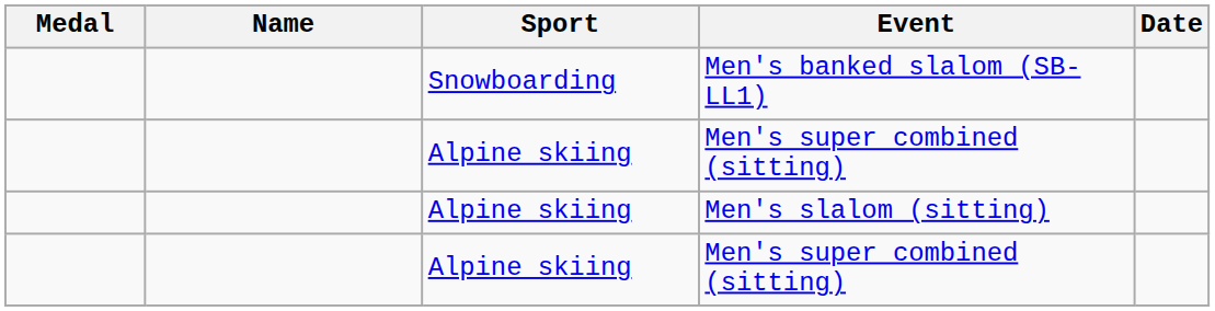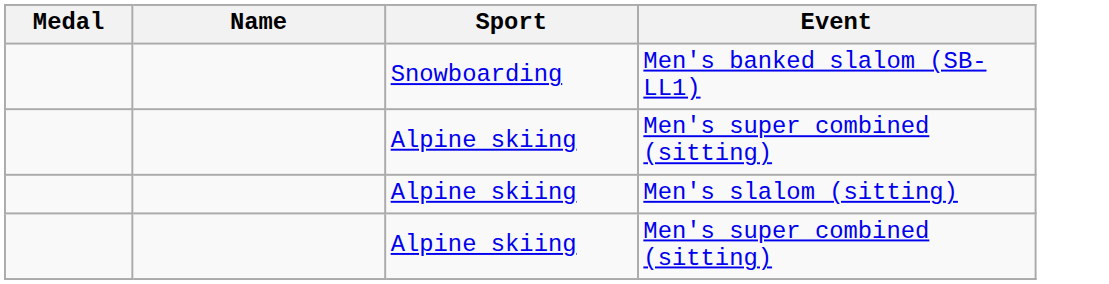 <table class="wikitable sortable" style="font-size: 95%;">
 <tr>
 <th width=60px>Medal</th>
 <th width=125px>Name</th>
 <th width=125px>Sport</th>
 <th width=200px>Event</th>
-<th>Date</th>
 </tr>
 <tr>
 <td></td>
 <td></td>
 <td><a href='#'>Snowboarding</a></td>
 <td><a href='#'>Men's banked slalom (SB-LL1)</a></td>
-<td></td>
 </tr>
 <tr>
 <td></td>
 <td></td>
 <td><a href='#'>Alpine skiing</a></td>
 <td><a href='#'>Men's super combined (sitting)</a></td>
-<td></td>
 </tr>
 <tr>
 <td></td>
 <td></td>
 <td><a href='#'>Alpine skiing</a></td>
 <td><a href='#'>Men's slalom (sitting)</a></td>
-<td></td>
 </tr>
 <tr>
 <td></td>
 <td></td>
 <td><a href='#'>Alpine skiing</a></td>
 <td><a href='#'>Men's super combined (sitting)</a></td>
-<td></td>
 </tr>
 </table>
